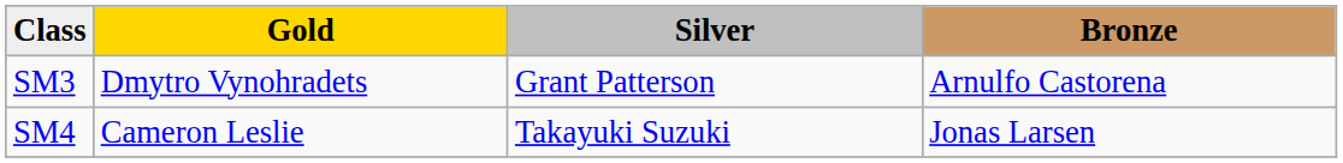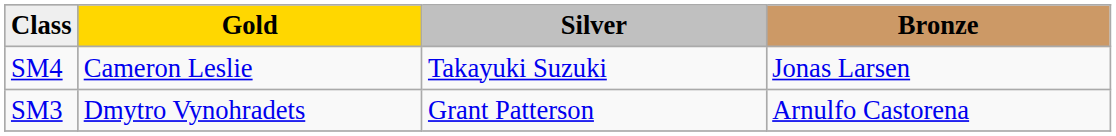 <table class="wikitable" style="text-align:left">
 <tr align="center">
 <td bgcolor=efefef><strong>Class</strong></td>
 <td width=200 bgcolor=gold><strong>Gold</strong></td>
 <td width=200 bgcolor=silver><strong>Silver</strong></td>
 <td width=200 bgcolor=CC9966><strong>Bronze</strong></td>
 </tr>
 <tr>
+<td><a href='#'>SM4</a></td>
+<td><a href='#'>Cameron Leslie</a><br></td>
+<td><a href='#'>Takayuki Suzuki</a><br></td>
+<td><a href='#'>Jonas Larsen</a><br></td>
+</tr>
+<tr>
 <td><a href='#'>SM3</a></td>
 <td><a href='#'>Dmytro Vynohradets</a><br></td>
 <td><a href='#'>Grant Patterson</a><br></td>
 <td><a href='#'>Arnulfo Castorena</a><br></td>
 </tr>
-<tr>
-<td><a href='#'>SM4</a></td>
-<td><a href='#'>Cameron Leslie</a><br></td>
-<td><a href='#'>Takayuki Suzuki</a><br></td>
-<td><a href='#'>Jonas Larsen</a><br></td>
-</tr>
 </table>
